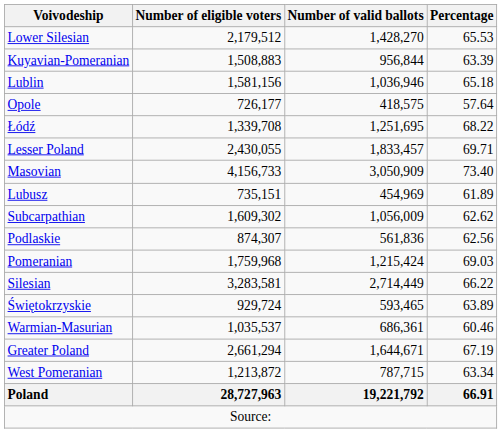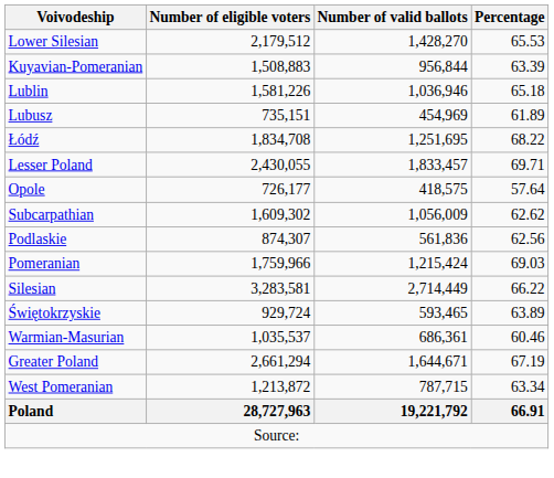 <table class="wikitable sortable" style="text-align:right; font-size:95%">
 <tr>
 <th align="left">Voivodeship</th>
 <th colspan="1" rowspan="1">Number of eligible voters</th>
 <th colspan="1" rowspan="1">Number of valid ballots</th>
 <th colspan="1" rowspan="1">Percentage</th>
 </tr>
 <tr>
 <td align="left"><a href='#'>Lower Silesian</a></td>
 <td>2,179,512</td>
 <td>1,428,270</td>
 <td>65.53</td>
 </tr>
 <tr>
 <td align="left"><a href='#'>Kuyavian-Pomeranian</a></td>
 <td>1,508,883</td>
 <td>956,844</td>
 <td>63.39</td>
 </tr>
 <tr>
 <td align="left"><a href='#'>Lublin</a></td>
-<td>1,581,156</td>
+<td>1,581,226</td>
 <td>1,036,946</td>
 <td>65.18</td>
 </tr>
 <tr>
-<td align="left"><a href='#'>Opole</a></td>
-<td>726,177</td>
-<td>418,575</td>
-<td>57.64</td>
+<td align="left"><a href='#'>Lubusz</a></td>
+<td>735,151</td>
+<td>454,969</td>
+<td>61.89</td>
 </tr>
 <tr>
 <td align="left"><a href='#'>Łódź</a></td>
-<td>1,339,708</td>
+<td>1,834,708</td>
 <td>1,251,695</td>
 <td>68.22</td>
 </tr>
 <tr>
 <td align="left"><a href='#'>Lesser Poland</a></td>
 <td>2,430,055</td>
 <td>1,833,457</td>
 <td>69.71</td>
 </tr>
 <tr>
-<td align="left"><a href='#'>Masovian</a></td>
-<td>4,156,733</td>
-<td>3,050,909</td>
-<td>73.40</td>
-</tr>
-<tr>
-<td align="left"><a href='#'>Lubusz</a></td>
-<td>735,151</td>
-<td>454,969</td>
-<td>61.89</td>
+<td align="left"><a href='#'>Opole</a></td>
+<td>726,177</td>
+<td>418,575</td>
+<td>57.64</td>
 </tr>
 <tr>
 <td align="left"><a href='#'>Subcarpathian</a></td>
 <td>1,609,302</td>
 <td>1,056,009</td>
 <td>62.62</td>
 </tr>
 <tr>
 <td align="left"><a href='#'>Podlaskie</a></td>
 <td>874,307</td>
 <td>561,836</td>
 <td>62.56</td>
 </tr>
 <tr>
 <td align="left"><a href='#'>Pomeranian</a></td>
-<td>1,759,968</td>
+<td>1,759,966</td>
 <td>1,215,424</td>
 <td>69.03</td>
 </tr>
 <tr>
 <td align="left"><a href='#'>Silesian</a></td>
 <td>3,283,581</td>
 <td>2,714,449</td>
 <td>66.22</td>
 </tr>
 <tr>
 <td align="left"><a href='#'>Świętokrzyskie</a></td>
 <td>929,724</td>
 <td>593,465</td>
 <td>63.89</td>
 </tr>
 <tr>
 <td align="left"><a href='#'>Warmian-Masurian</a></td>
 <td>1,035,537</td>
 <td>686,361</td>
 <td>60.46</td>
 </tr>
 <tr>
 <td align="left"><a href='#'>Greater Poland</a></td>
 <td>2,661,294</td>
 <td>1,644,671</td>
 <td>67.19</td>
 </tr>
 <tr>
 <td align="left"><a href='#'>West Pomeranian</a></td>
 <td>1,213,872</td>
 <td>787,715</td>
 <td>63.34</td>
 </tr>
 <tr class="sortbottom">
 <th style="text-align:left;">Poland</th>
 <th style="text-align:right;">28,727,963</th>
 <th style="text-align:right;">19,221,792</th>
 <th style="text-align:right;">66.91</th>
 </tr>
 <tr>
 <td colspan="4" style="text-align:center;">Source: </td>
 </tr>
 </table>
